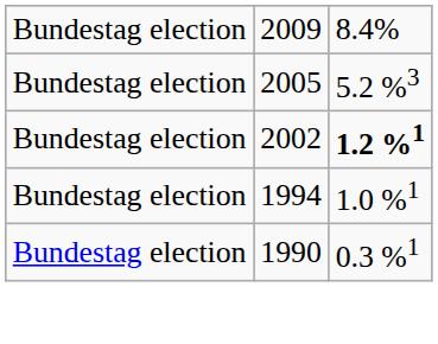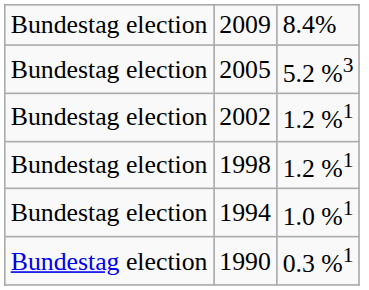 <table class="wikitable" style="margin-top: 0;">
 <tr>
 <td>Bundestag election</td>
 <td>2009</td>
 <td>8.4%</td>
 </tr>
 <tr>
 <td>Bundestag election</td>
 <td>2005</td>
 <td>5.2 %<sup>3</sup></td>
 </tr>
 <tr>
 <td>Bundestag election</td>
 <td>2002</td>
-<td><strong>1.2 %<sup>1</sup></strong></td>
+<td>1.2 %<sup>1</sup></td>
+</tr>
+<tr>
+<td>Bundestag election</td>
+<td>1998</td>
+<td>1.2 %<sup>1</sup></td>
 </tr>
 <tr>
 <td>Bundestag election</td>
 <td>1994</td>
 <td>1.0 %<sup>1</sup></td>
 </tr>
 <tr>
 <td><a href='#'>Bundestag</a> election</td>
 <td>1990</td>
 <td>0.3 %<sup>1</sup></td>
 </tr>
 </table>
